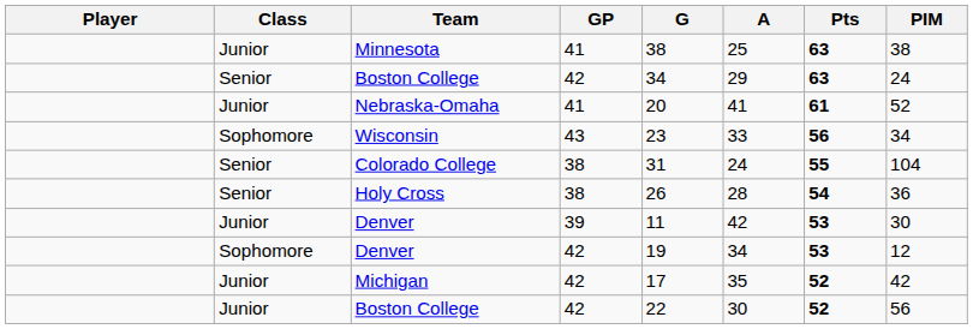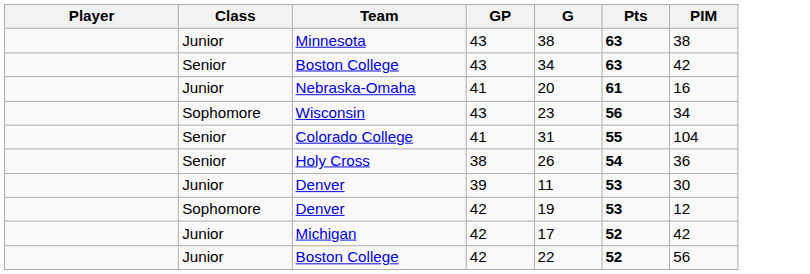 <table class="wikitable sortable">
 <tr>
 <th style="width: 11em;">Player</th>
 <th style="width: 7em;">Class</th>
 <th style="width: 11em;">Team</th>
 <th style="width: 4em;">GP</th>
 <th style="width: 4em;">G</th>
-<th style="width: 4em;">A</th>
 <th style="width: 4em;">Pts</th>
 <th style="width: 4em;">PIM</th>
 </tr>
 <tr>
 <td></td>
 <td>Junior</td>
 <td><a href='#'>Minnesota</a></td>
-<td>41</td>
+<td>43</td>
 <td>38</td>
-<td>25</td>
 <td><strong>63</strong></td>
 <td>38</td>
 </tr>
 <tr>
 <td></td>
 <td>Senior</td>
 <td><a href='#'>Boston College</a></td>
+<td>43</td>
+<td>34</td>
+<td><strong>63</strong></td>
 <td>42</td>
-<td>34</td>
-<td>29</td>
-<td><strong>63</strong></td>
-<td>24</td>
 </tr>
 <tr>
 <td></td>
 <td>Junior</td>
 <td><a href='#'>Nebraska-Omaha</a></td>
 <td>41</td>
 <td>20</td>
-<td>41</td>
 <td><strong>61</strong></td>
-<td>52</td>
+<td>16</td>
 </tr>
 <tr>
 <td></td>
 <td>Sophomore</td>
 <td><a href='#'>Wisconsin</a></td>
 <td>43</td>
 <td>23</td>
-<td>33</td>
 <td><strong>56</strong></td>
 <td>34</td>
 </tr>
 <tr>
 <td></td>
 <td>Senior</td>
 <td><a href='#'>Colorado College</a></td>
-<td>38</td>
+<td>41</td>
 <td>31</td>
-<td>24</td>
 <td><strong>55</strong></td>
 <td>104</td>
 </tr>
 <tr>
 <td></td>
 <td>Senior</td>
 <td><a href='#'>Holy Cross</a></td>
 <td>38</td>
 <td>26</td>
-<td>28</td>
 <td><strong>54</strong></td>
 <td>36</td>
 </tr>
 <tr>
 <td></td>
 <td>Junior</td>
 <td><a href='#'>Denver</a></td>
 <td>39</td>
 <td>11</td>
-<td>42</td>
 <td><strong>53</strong></td>
 <td>30</td>
 </tr>
 <tr>
 <td></td>
 <td>Sophomore</td>
 <td><a href='#'>Denver</a></td>
 <td>42</td>
 <td>19</td>
-<td>34</td>
 <td><strong>53</strong></td>
 <td>12</td>
 </tr>
 <tr>
 <td></td>
 <td>Junior</td>
 <td><a href='#'>Michigan</a></td>
 <td>42</td>
 <td>17</td>
-<td>35</td>
 <td><strong>52</strong></td>
 <td>42</td>
 </tr>
 <tr>
 <td></td>
 <td>Junior</td>
 <td><a href='#'>Boston College</a></td>
 <td>42</td>
 <td>22</td>
-<td>30</td>
 <td><strong>52</strong></td>
 <td>56</td>
 </tr>
 </table>
